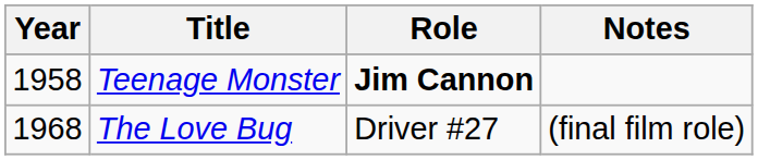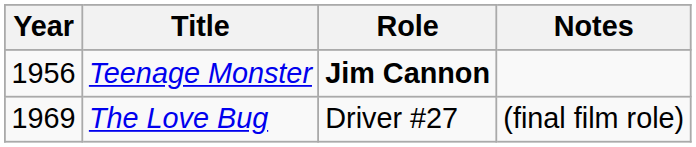 <table class="wikitable sortable">
 <tr>
 <th>Year</th>
 <th>Title</th>
 <th>Role</th>
 <th>Notes</th>
 </tr>
 <tr>
-<td>1958</td>
+<td>1956</td>
 <td><em><a href='#'>Teenage Monster</a></em></td>
 <td><strong>Jim Cannon</strong></td>
 <td></td>
 </tr>
 <tr>
-<td>1968</td>
+<td>1969</td>
 <td><em><a href='#'>The Love Bug</a></em></td>
 <td>Driver #27</td>
 <td>(final film role)</td>
 </tr>
 </table>
